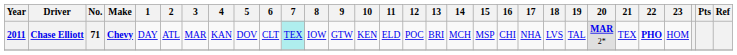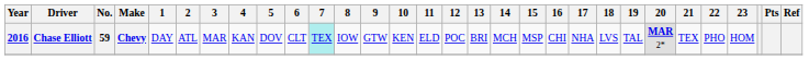 <table class="wikitable" style="text-align:center; font-size:75%">
 <tr>
 <th>Year</th>
 <th>Driver</th>
 <th>No.</th>
 <th>Make</th>
 <th>1</th>
 <th>2</th>
 <th>3</th>
 <th>4</th>
 <th>5</th>
 <th>6</th>
 <th>7</th>
 <th>8</th>
 <th>9</th>
 <th>10</th>
 <th>11</th>
 <th>12</th>
 <th>13</th>
 <th>14</th>
 <th>15</th>
 <th>16</th>
 <th>17</th>
 <th>18</th>
 <th>19</th>
 <th>20</th>
 <th>21</th>
 <th>22</th>
 <th>23</th>
 <th></th>
 <th>Pts</th>
 <th>Ref</th>
 </tr>
 <tr>
-<th><a href='#'>2011</a></th>
+<th><a href='#'>2016</a></th>
 <th><a href='#'>Chase Elliott</a></th>
-<th>71</th>
+<th>59</th>
 <th><a href='#'>Chevy</a></th>
 <td><a href='#'>DAY</a></td>
 <td><a href='#'>ATL</a></td>
 <td><a href='#'>MAR</a></td>
 <td><a href='#'>KAN</a></td>
 <td><a href='#'>DOV</a></td>
 <td><a href='#'>CLT</a></td>
 <td style="background: paleturquoise;"><a href='#'>TEX</a></td>
 <td><a href='#'>IOW</a></td>
 <td><a href='#'>GTW</a></td>
 <td><a href='#'>KEN</a></td>
 <td><a href='#'>ELD</a></td>
 <td><a href='#'>POC</a></td>
 <td><a href='#'>BRI</a></td>
 <td><a href='#'>MCH</a></td>
 <td><a href='#'>MSP</a></td>
 <td><a href='#'>CHI</a></td>
 <td><a href='#'>NHA</a></td>
 <td><a href='#'>LVS</a></td>
 <td><a href='#'>TAL</a></td>
 <td style="background:#DFDFDF;"><strong><a href='#'>MAR</a></strong><br><small>2*</small></td>
 <td><a href='#'>TEX</a></td>
-<td><strong><a href='#'>PHO</a></strong></td>
+<td><a href='#'>PHO</a></td>
 <td><a href='#'>HOM</a></td>
 <th></th>
 <th></th>
 <th></th>
 </tr>
 <tr>
 </tr>
 </table>
